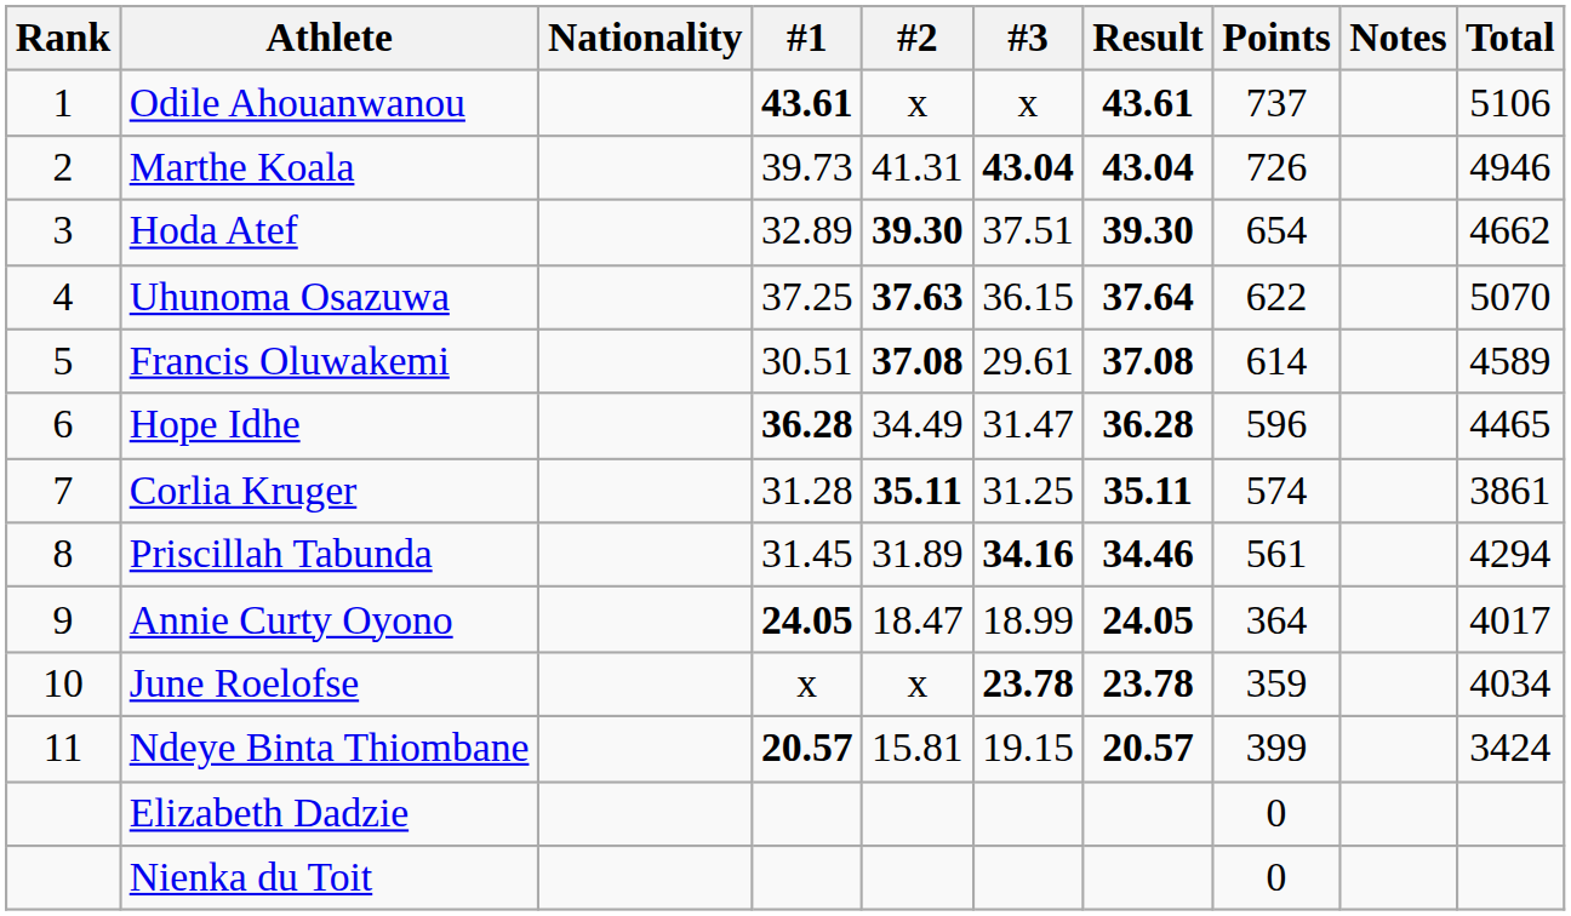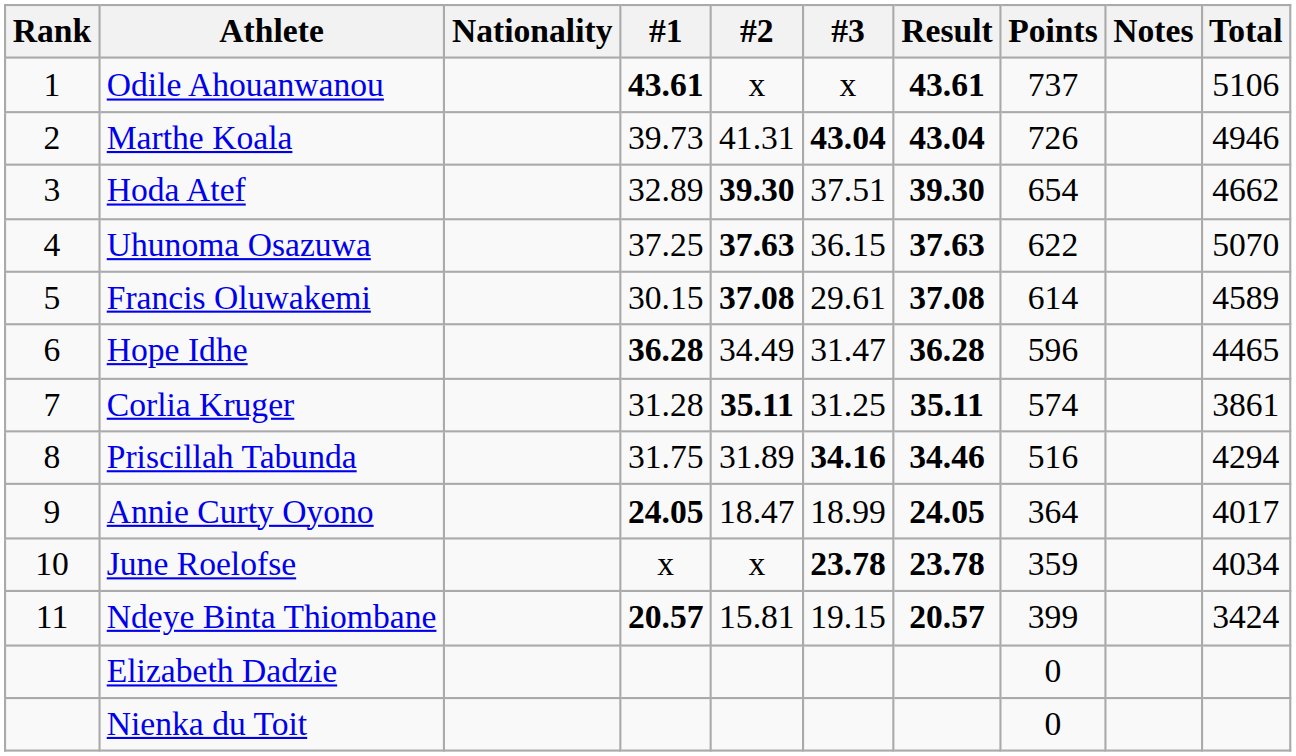 <table class="wikitable sortable" style="text-align:center">
 <tr>
 <th>Rank</th>
 <th>Athlete</th>
 <th>Nationality</th>
 <th>#1</th>
 <th>#2</th>
 <th>#3</th>
 <th>Result</th>
 <th>Points</th>
 <th>Notes</th>
 <th>Total</th>
 </tr>
 <tr>
 <td>1</td>
 <td align=left><a href='#'>Odile Ahouanwanou</a></td>
 <td align=left></td>
 <td><strong>43.61</strong></td>
 <td>x</td>
 <td>x</td>
 <td><strong>43.61</strong></td>
 <td>737</td>
 <td></td>
 <td>5106</td>
 </tr>
 <tr>
 <td>2</td>
 <td align=left><a href='#'>Marthe Koala</a></td>
 <td align=left></td>
 <td>39.73</td>
 <td>41.31</td>
 <td><strong>43.04</strong></td>
 <td><strong>43.04</strong></td>
 <td>726</td>
 <td></td>
 <td>4946</td>
 </tr>
 <tr>
 <td>3</td>
 <td align=left><a href='#'>Hoda Atef</a></td>
 <td align=left></td>
 <td>32.89</td>
 <td><strong>39.30</strong></td>
 <td>37.51</td>
 <td><strong>39.30</strong></td>
 <td>654</td>
 <td></td>
 <td>4662</td>
 </tr>
 <tr>
 <td>4</td>
 <td align=left><a href='#'>Uhunoma Osazuwa</a></td>
 <td align=left></td>
 <td>37.25</td>
 <td><strong>37.63</strong></td>
 <td>36.15</td>
-<td><strong>37.64</strong></td>
+<td><strong>37.63</strong></td>
 <td>622</td>
 <td></td>
 <td>5070</td>
 </tr>
 <tr>
 <td>5</td>
 <td align=left><a href='#'>Francis Oluwakemi</a></td>
 <td align=left></td>
-<td>30.51</td>
+<td>30.15</td>
 <td><strong>37.08</strong></td>
 <td>29.61</td>
 <td><strong>37.08</strong></td>
 <td>614</td>
 <td></td>
 <td>4589</td>
 </tr>
 <tr>
 <td>6</td>
 <td align=left><a href='#'>Hope Idhe</a></td>
 <td align=left></td>
 <td><strong>36.28</strong></td>
 <td>34.49</td>
 <td>31.47</td>
 <td><strong>36.28</strong></td>
 <td>596</td>
 <td></td>
 <td>4465</td>
 </tr>
 <tr>
 <td>7</td>
 <td align=left><a href='#'>Corlia Kruger</a></td>
 <td align=left></td>
 <td>31.28</td>
 <td><strong>35.11</strong></td>
 <td>31.25</td>
 <td><strong>35.11</strong></td>
 <td>574</td>
 <td></td>
 <td>3861</td>
 </tr>
 <tr>
 <td>8</td>
 <td align=left><a href='#'>Priscillah Tabunda</a></td>
 <td align=left></td>
-<td>31.45</td>
+<td>31.75</td>
 <td>31.89</td>
 <td><strong>34.16</strong></td>
 <td><strong>34.46</strong></td>
-<td>561</td>
+<td>516</td>
 <td></td>
 <td>4294</td>
 </tr>
 <tr>
 <td>9</td>
 <td align=left><a href='#'>Annie Curty Oyono</a></td>
 <td align=left></td>
 <td><strong>24.05</strong></td>
 <td>18.47</td>
 <td>18.99</td>
 <td><strong>24.05</strong></td>
 <td>364</td>
 <td></td>
 <td>4017</td>
 </tr>
 <tr>
 <td>10</td>
 <td align=left><a href='#'>June Roelofse</a></td>
 <td align=left></td>
 <td>x</td>
 <td>x</td>
 <td><strong>23.78</strong></td>
 <td><strong>23.78</strong></td>
 <td>359</td>
 <td></td>
 <td>4034</td>
 </tr>
 <tr>
 <td>11</td>
 <td align=left><a href='#'>Ndeye Binta Thiombane</a></td>
 <td align=left></td>
 <td><strong>20.57</strong></td>
 <td>15.81</td>
 <td>19.15</td>
 <td><strong>20.57</strong></td>
 <td>399</td>
 <td></td>
 <td>3424</td>
 </tr>
 <tr>
 <td></td>
 <td align=left><a href='#'>Elizabeth Dadzie</a></td>
 <td align=left></td>
 <td></td>
 <td></td>
 <td></td>
 <td><strong></strong></td>
 <td>0</td>
 <td></td>
 <td></td>
 </tr>
 <tr>
 <td></td>
 <td align=left><a href='#'>Nienka du Toit</a></td>
 <td align=left></td>
 <td></td>
 <td></td>
 <td></td>
 <td><strong></strong></td>
 <td>0</td>
 <td></td>
 <td></td>
 </tr>
 </table>
